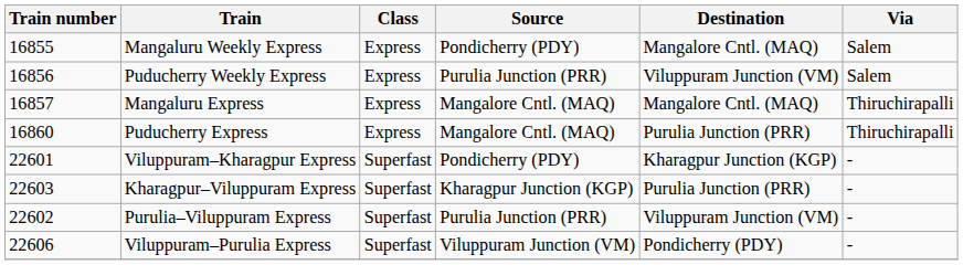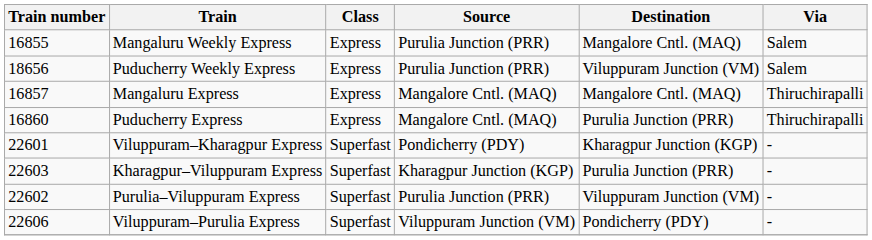 <table class="wikitable">
 <tr>
 <th>Train number</th>
 <th>Train</th>
 <th>Class</th>
 <th>Source</th>
 <th>Destination</th>
 <th>Via</th>
 </tr>
 <tr>
 <td>16855</td>
 <td>Mangaluru Weekly Express</td>
 <td>Express</td>
-<td>Pondicherry (PDY)</td>
+<td>Purulia Junction (PRR)</td>
 <td>Mangalore Cntl. (MAQ)</td>
 <td>Salem</td>
 </tr>
 <tr>
-<td>16856</td>
+<td>18656</td>
 <td>Puducherry Weekly Express</td>
 <td>Express</td>
 <td>Purulia Junction (PRR)</td>
 <td>Viluppuram Junction (VM)</td>
 <td>Salem</td>
 </tr>
 <tr>
 <td>16857</td>
 <td>Mangaluru Express</td>
 <td>Express</td>
 <td>Mangalore Cntl. (MAQ)</td>
 <td>Mangalore Cntl. (MAQ)</td>
 <td>Thiruchirapalli</td>
 </tr>
 <tr>
 <td>16860</td>
 <td>Puducherry Express</td>
 <td>Express</td>
 <td>Mangalore Cntl. (MAQ)</td>
 <td>Purulia Junction (PRR)</td>
 <td>Thiruchirapalli</td>
 </tr>
 <tr>
 <td>22601</td>
 <td>Viluppuram–Kharagpur Express</td>
 <td>Superfast</td>
 <td>Pondicherry (PDY)</td>
 <td>Kharagpur Junction (KGP)</td>
 <td>-</td>
 </tr>
 <tr>
 <td>22603</td>
 <td>Kharagpur–Viluppuram Express</td>
 <td>Superfast</td>
 <td>Kharagpur Junction (KGP)</td>
 <td>Purulia Junction (PRR)</td>
 <td>-</td>
 </tr>
 <tr>
 <td>22602</td>
 <td>Purulia–Viluppuram Express</td>
 <td>Superfast</td>
 <td>Purulia Junction (PRR)</td>
 <td>Viluppuram Junction (VM)</td>
 <td>-</td>
 </tr>
 <tr>
 <td>22606</td>
 <td>Viluppuram–Purulia Express</td>
 <td>Superfast</td>
 <td>Viluppuram Junction (VM)</td>
 <td>Pondicherry (PDY)</td>
 <td>-</td>
 </tr>
 <tr>
 </tr>
 </table>
